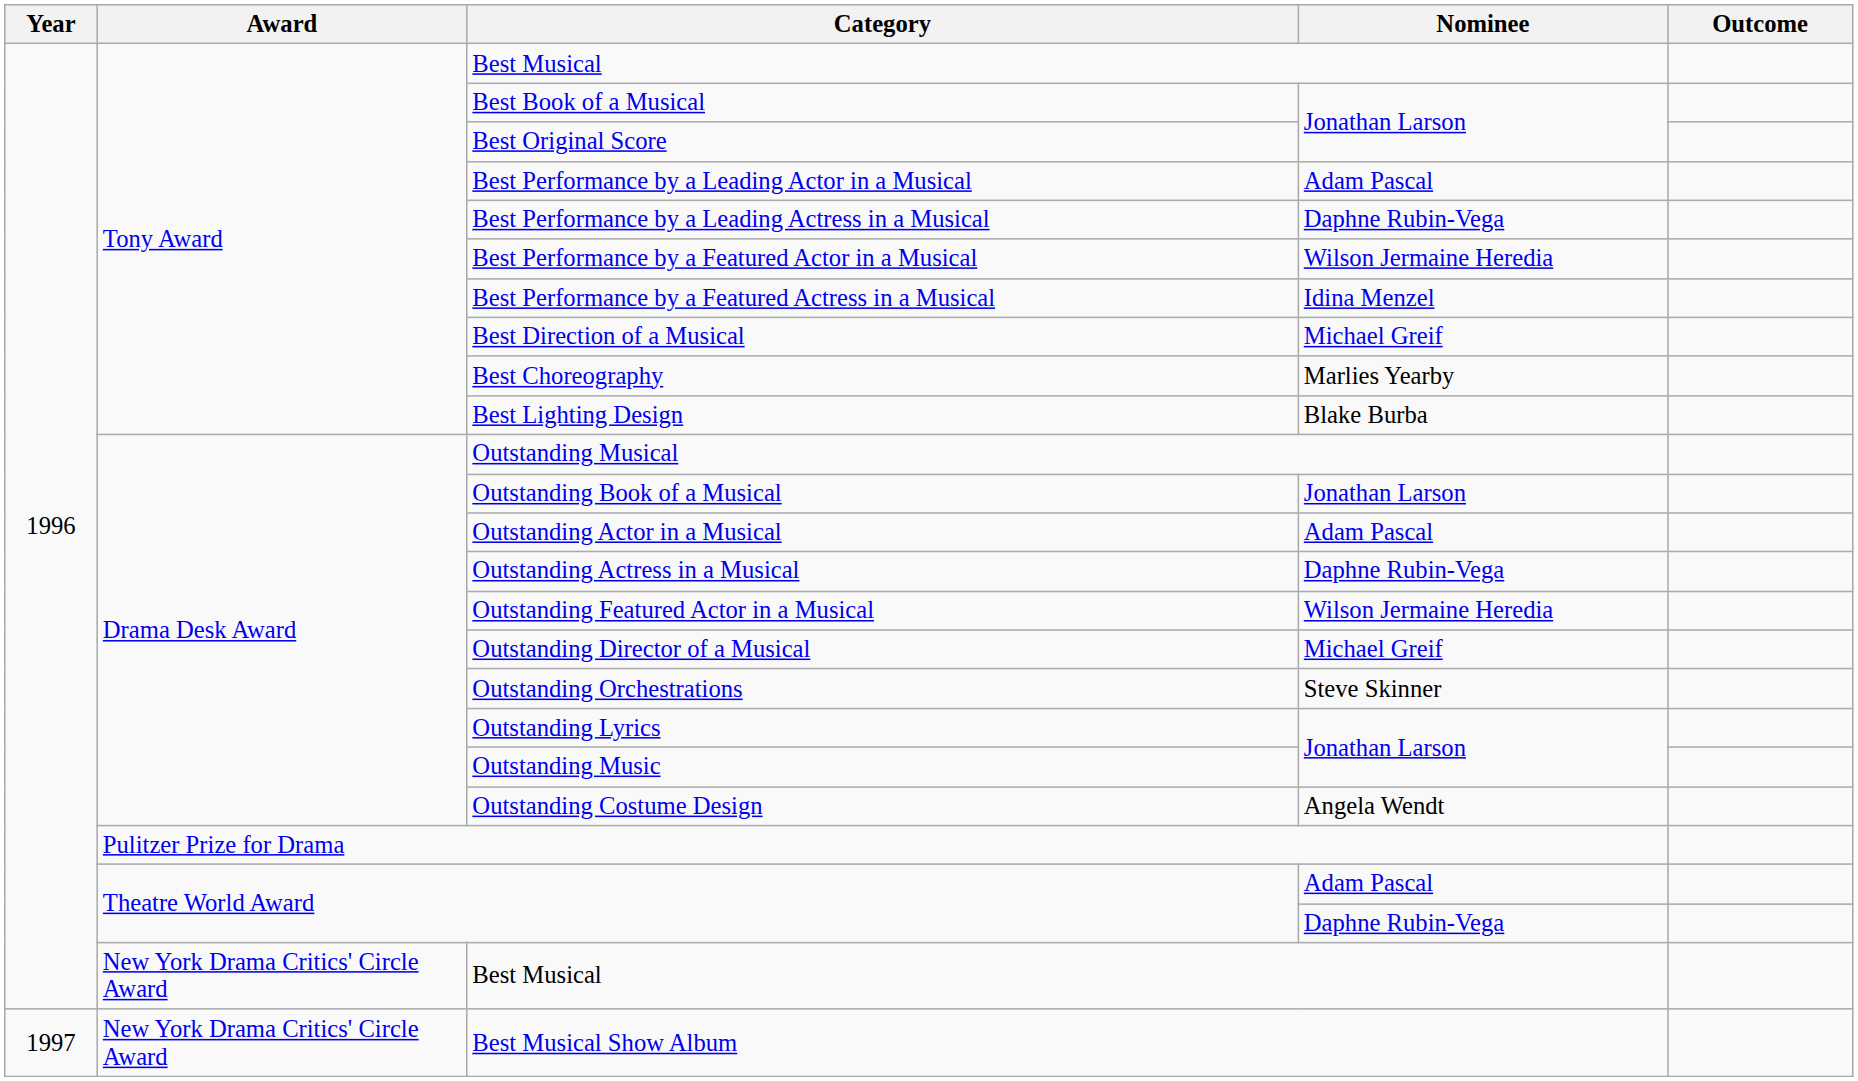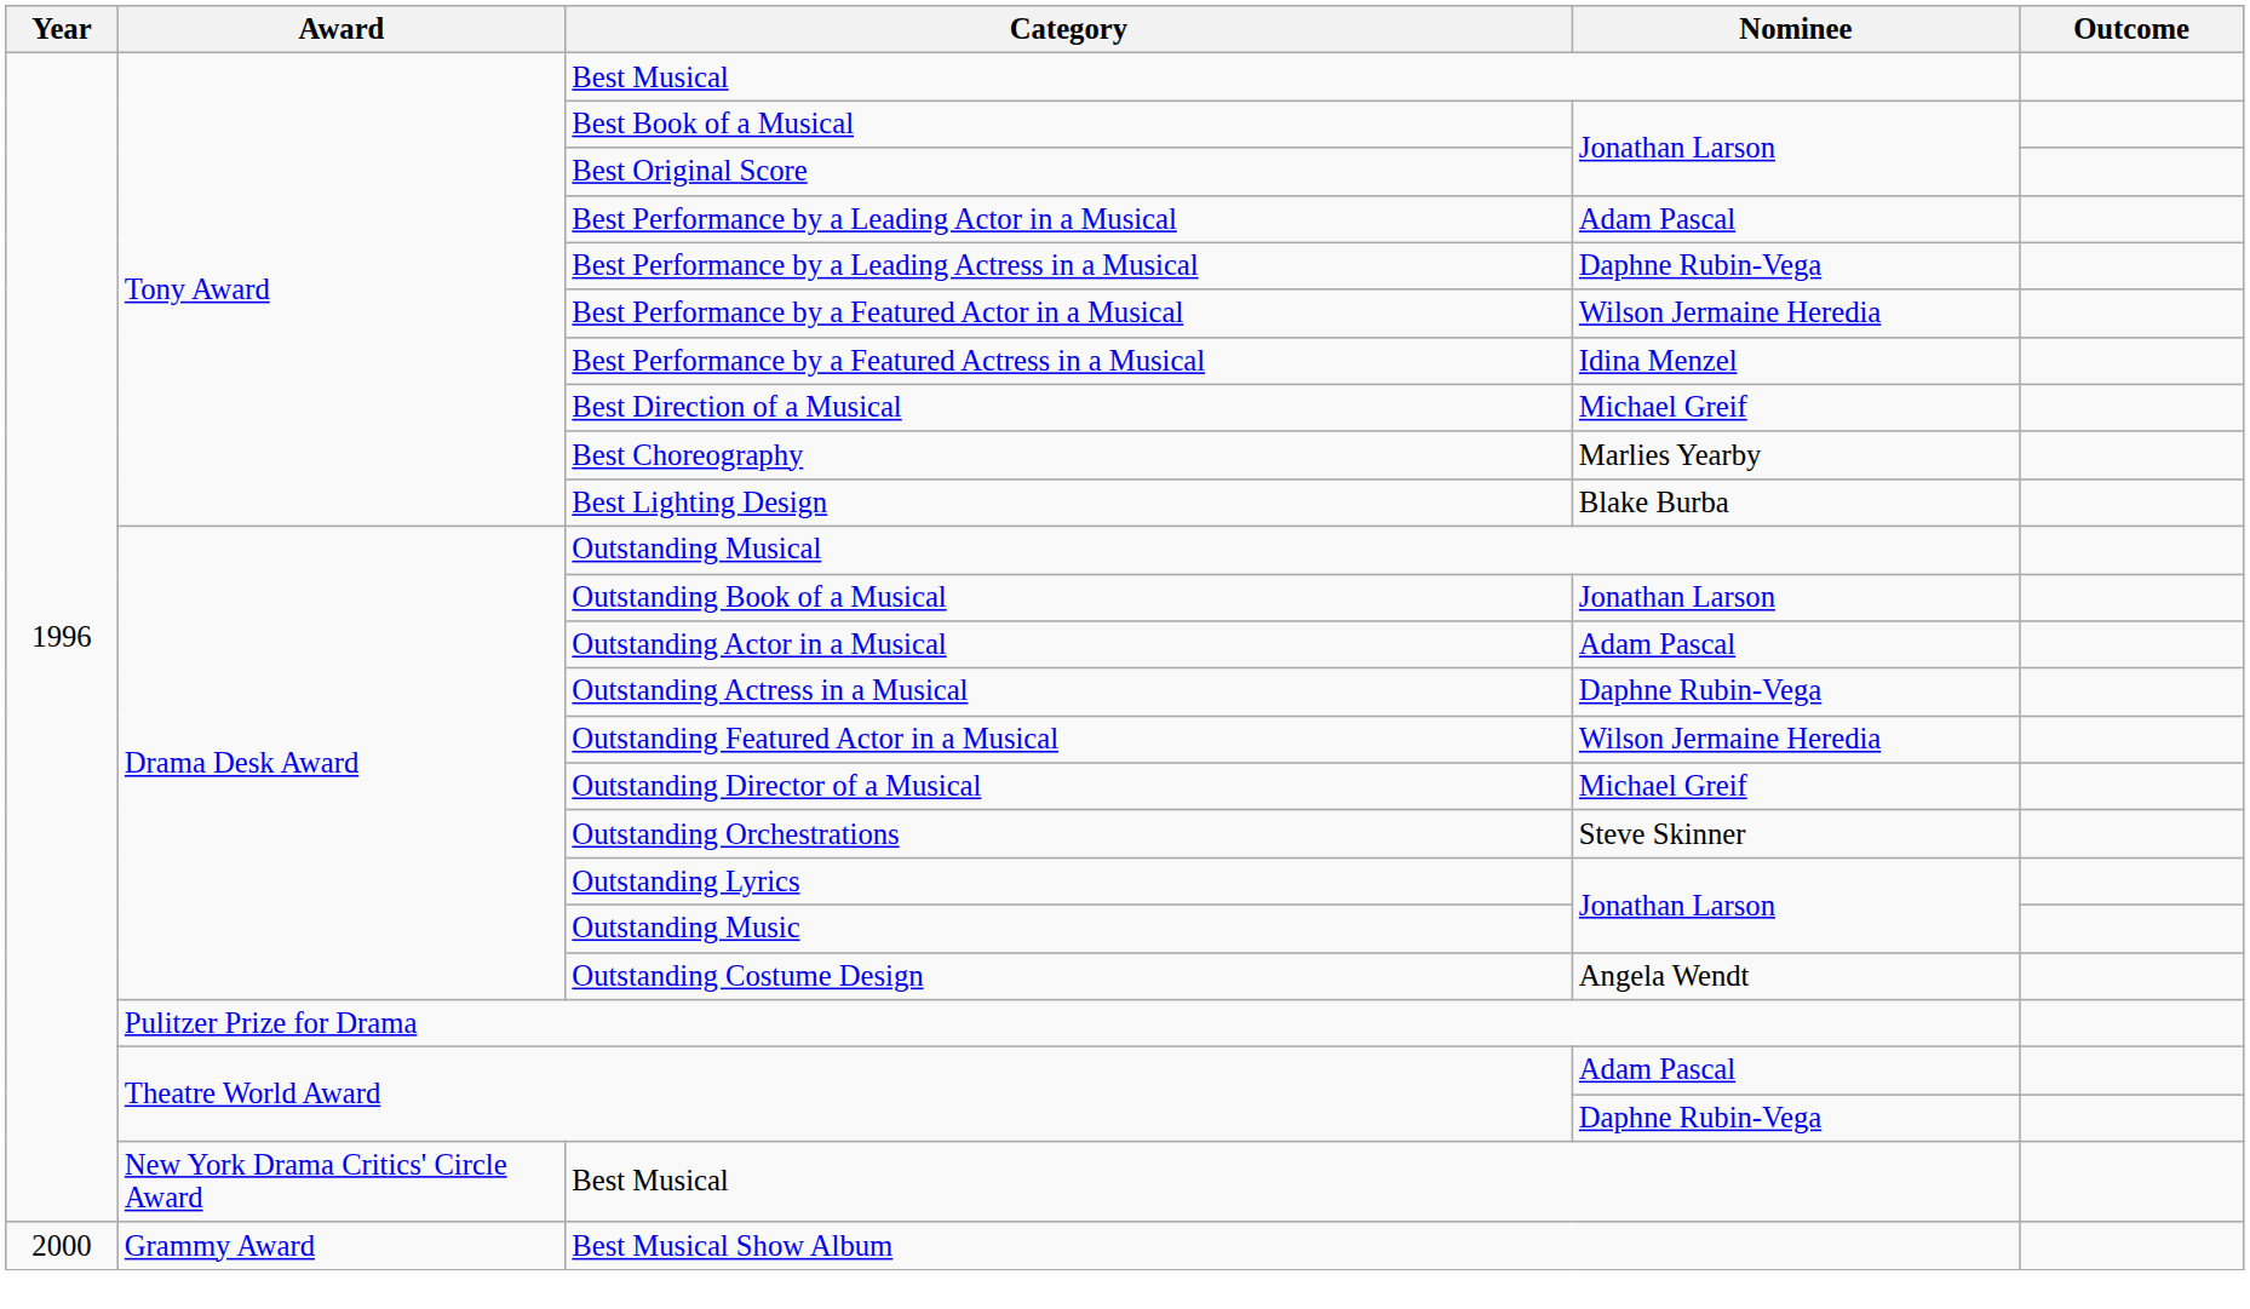 <table class="wikitable" style="width:95%;">
 <tr>
 <th style="width:5%;">Year</th>
 <th style="width:20%;">Award</th>
 <th style="width:45%;">Category</th>
 <th style="width:20%;">Nominee</th>
 <th style="width:10%;">Outcome</th>
 </tr>
 <tr>
 <td rowspan="24" style="text-align:center;">1996</td>
 <td rowspan="10"><a href='#'>Tony Award</a></td>
 <td colspan="2"><a href='#'>Best Musical</a></td>
 <td></td>
 </tr>
 <tr>
 <td><a href='#'>Best Book of a Musical</a></td>
 <td rowspan="2"><a href='#'>Jonathan Larson</a></td>
 <td></td>
 </tr>
 <tr>
 <td><a href='#'>Best Original Score</a></td>
 <td></td>
 </tr>
 <tr>
 <td><a href='#'>Best Performance by a Leading Actor in a Musical</a></td>
 <td><a href='#'>Adam Pascal</a></td>
 <td></td>
 </tr>
 <tr>
 <td><a href='#'>Best Performance by a Leading Actress in a Musical</a></td>
 <td><a href='#'>Daphne Rubin-Vega</a></td>
 <td></td>
 </tr>
 <tr>
 <td><a href='#'>Best Performance by a Featured Actor in a Musical</a></td>
 <td><a href='#'>Wilson Jermaine Heredia</a></td>
 <td></td>
 </tr>
 <tr>
 <td><a href='#'>Best Performance by a Featured Actress in a Musical</a></td>
 <td><a href='#'>Idina Menzel</a></td>
 <td></td>
 </tr>
 <tr>
 <td><a href='#'>Best Direction of a Musical</a></td>
 <td><a href='#'>Michael Greif</a></td>
 <td></td>
 </tr>
 <tr>
 <td><a href='#'>Best Choreography</a></td>
 <td>Marlies Yearby</td>
 <td></td>
 </tr>
 <tr>
 <td><a href='#'>Best Lighting Design</a></td>
 <td>Blake Burba</td>
 <td></td>
 </tr>
 <tr>
 <td rowspan="10"><a href='#'>Drama Desk Award</a></td>
 <td colspan="2"><a href='#'>Outstanding Musical</a></td>
 <td></td>
 </tr>
 <tr>
 <td><a href='#'>Outstanding Book of a Musical</a></td>
 <td><a href='#'>Jonathan Larson</a></td>
 <td></td>
 </tr>
 <tr>
 <td><a href='#'>Outstanding Actor in a Musical</a></td>
 <td><a href='#'>Adam Pascal</a></td>
 <td></td>
 </tr>
 <tr>
 <td><a href='#'>Outstanding Actress in a Musical</a></td>
 <td><a href='#'>Daphne Rubin-Vega</a></td>
 <td></td>
 </tr>
 <tr>
 <td><a href='#'>Outstanding Featured Actor in a Musical</a></td>
 <td><a href='#'>Wilson Jermaine Heredia</a></td>
 <td></td>
 </tr>
 <tr>
 <td><a href='#'>Outstanding Director of a Musical</a></td>
 <td><a href='#'>Michael Greif</a></td>
 <td></td>
 </tr>
 <tr>
 <td><a href='#'>Outstanding Orchestrations</a></td>
 <td>Steve Skinner</td>
 <td></td>
 </tr>
 <tr>
 <td><a href='#'>Outstanding Lyrics</a></td>
 <td rowspan="2"><a href='#'>Jonathan Larson</a></td>
 <td></td>
 </tr>
 <tr>
 <td><a href='#'>Outstanding Music</a></td>
 <td></td>
 </tr>
 <tr>
 <td><a href='#'>Outstanding Costume Design</a></td>
 <td>Angela Wendt</td>
 <td></td>
 </tr>
 <tr>
 <td colspan="3"><a href='#'>Pulitzer Prize for Drama</a></td>
 <td></td>
 </tr>
 <tr>
 <td rowspan="2" colspan="2"><a href='#'>Theatre World Award</a></td>
 <td><a href='#'>Adam Pascal</a></td>
 <td></td>
 </tr>
 <tr>
 <td><a href='#'>Daphne Rubin-Vega</a></td>
 <td></td>
 </tr>
 <tr>
 <td><a href='#'>New York Drama Critics' Circle Award</a></td>
 <td colspan="2">Best Musical</td>
 <td></td>
 </tr>
 <tr>
-<td style="text-align:center;">1997</td>
-<td><a href='#'>New York Drama Critics' Circle Award</a></td>
+<td style="text-align:center;">2000</td>
+<td><a href='#'>Grammy Award</a></td>
 <td colspan="2"><a href='#'>Best Musical Show Album</a></td>
 <td></td>
 </tr>
 <tr>
 </tr>
 </table>
